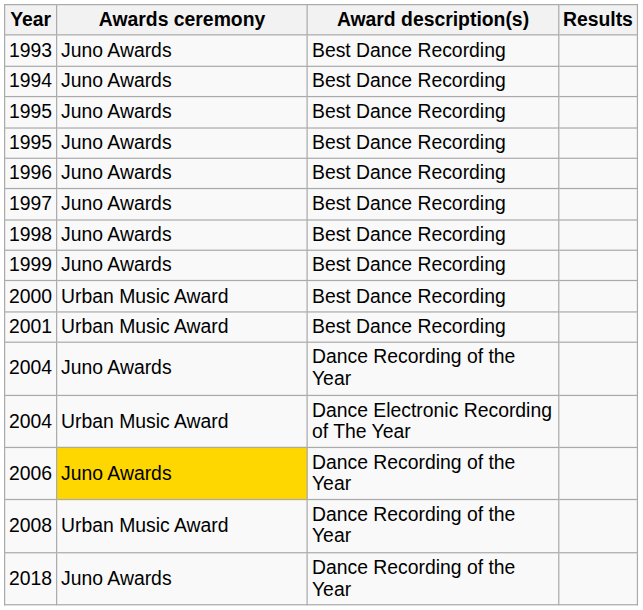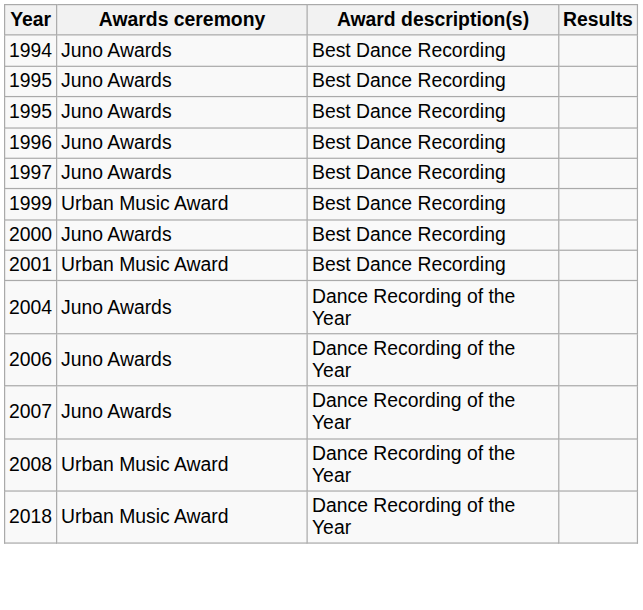 <table class="wikitable">
 <tr>
 <th>Year</th>
 <th width="200">Awards ceremony</th>
 <th width="200">Award description(s)</th>
 <th width="50">Results</th>
-</tr>
-<tr>
-<td>1993</td>
-<td>Juno Awards</td>
-<td>Best Dance Recording</td>
-<td></td>
 </tr>
 <tr>
 <td>1994</td>
 <td>Juno Awards</td>
 <td>Best Dance Recording</td>
 <td></td>
 </tr>
 <tr>
 <td>1995</td>
 <td>Juno Awards</td>
 <td>Best Dance Recording</td>
 <td></td>
 </tr>
 <tr>
 <td>1995</td>
 <td>Juno Awards</td>
 <td>Best Dance Recording</td>
 <td></td>
 </tr>
 <tr>
 <td>1996</td>
 <td>Juno Awards</td>
 <td>Best Dance Recording</td>
 <td></td>
 </tr>
 <tr>
 <td>1997</td>
 <td>Juno Awards</td>
 <td>Best Dance Recording</td>
 <td></td>
 </tr>
 <tr>
-<td>1998</td>
-<td>Juno Awards</td>
-<td>Best Dance Recording</td>
-<td></td>
-</tr>
-<tr>
 <td>1999</td>
-<td>Juno Awards</td>
+<td>Urban Music Award</td>
 <td>Best Dance Recording</td>
 <td></td>
 </tr>
 <tr>
 <td>2000</td>
-<td>Urban Music Award</td>
+<td>Juno Awards</td>
 <td>Best Dance Recording</td>
 <td></td>
 </tr>
 <tr>
 <td>2001</td>
 <td>Urban Music Award</td>
 <td>Best Dance Recording</td>
 <td></td>
 </tr>
 <tr>
 <td>2004</td>
 <td>Juno Awards</td>
 <td>Dance Recording of the Year</td>
 <td></td>
 </tr>
 <tr>
-<td>2004</td>
-<td>Urban Music Award</td>
-<td>Dance Electronic Recording of The Year</td>
+<td>2006</td>
+<td>Juno Awards</td>
+<td>Dance Recording of the Year</td>
 <td></td>
 </tr>
 <tr>
-<td>2006</td>
-<td style="background: gold;">Juno Awards</td>
+<td>2007</td>
+<td>Juno Awards</td>
 <td>Dance Recording of the Year</td>
 <td></td>
 </tr>
 <tr>
 <td>2008</td>
 <td>Urban Music Award</td>
 <td>Dance Recording of the Year</td>
 <td></td>
 </tr>
 <tr>
 <td>2018</td>
-<td>Juno Awards</td>
+<td>Urban Music Award</td>
 <td>Dance Recording of the Year</td>
 <td></td>
 </tr>
 </table>
